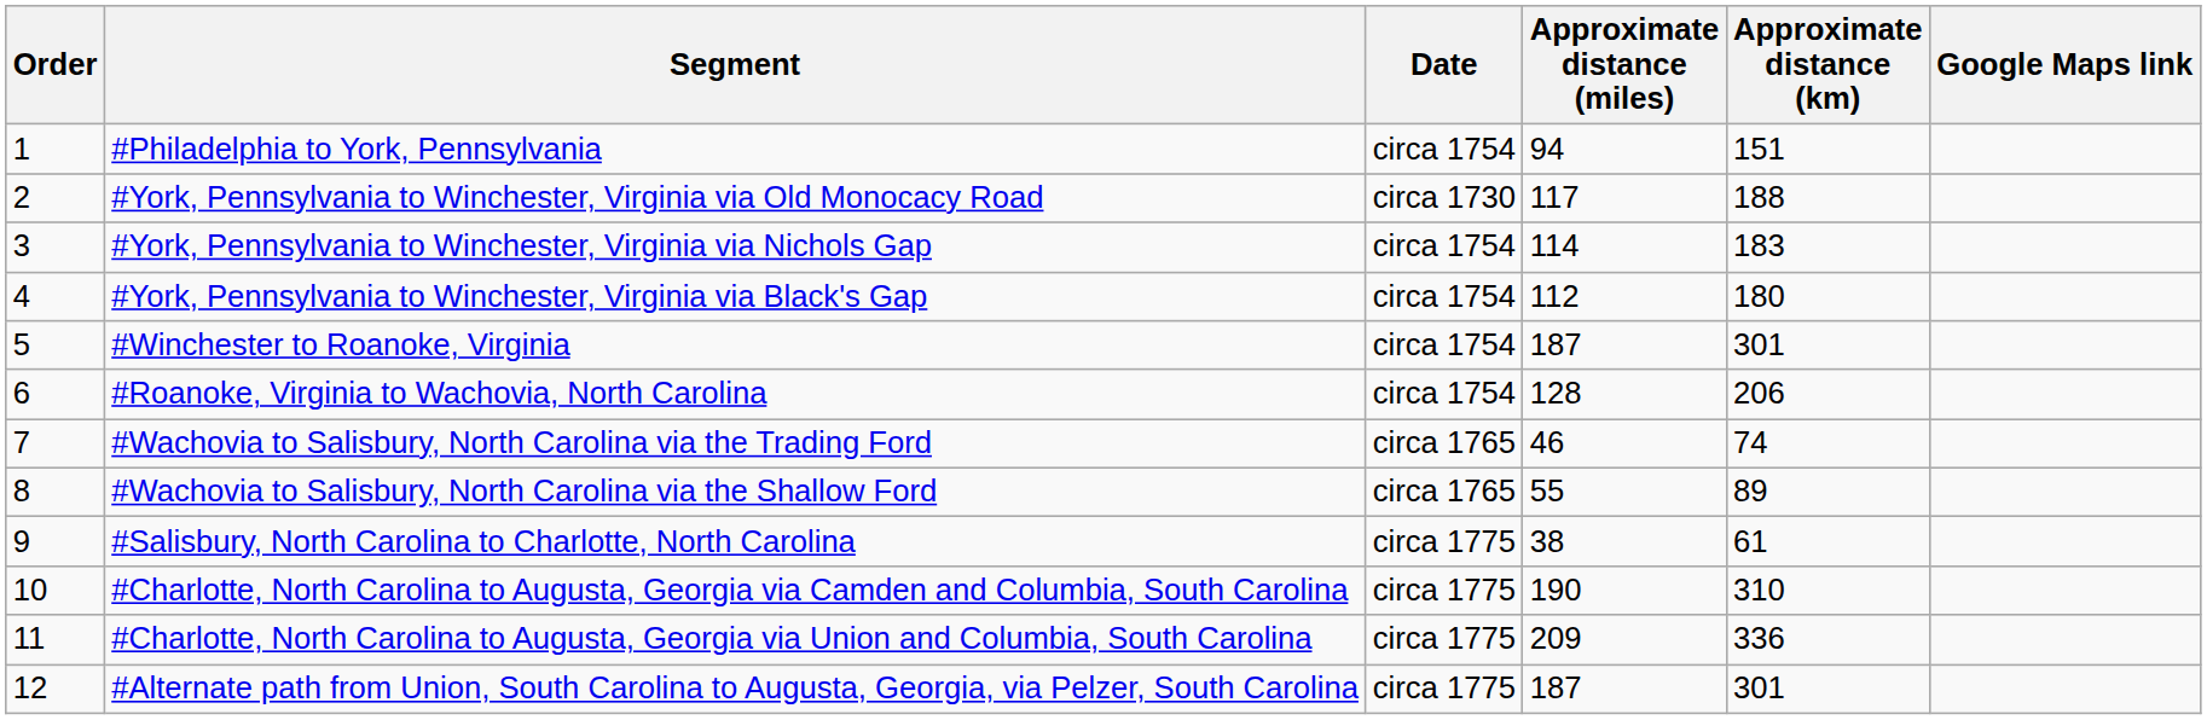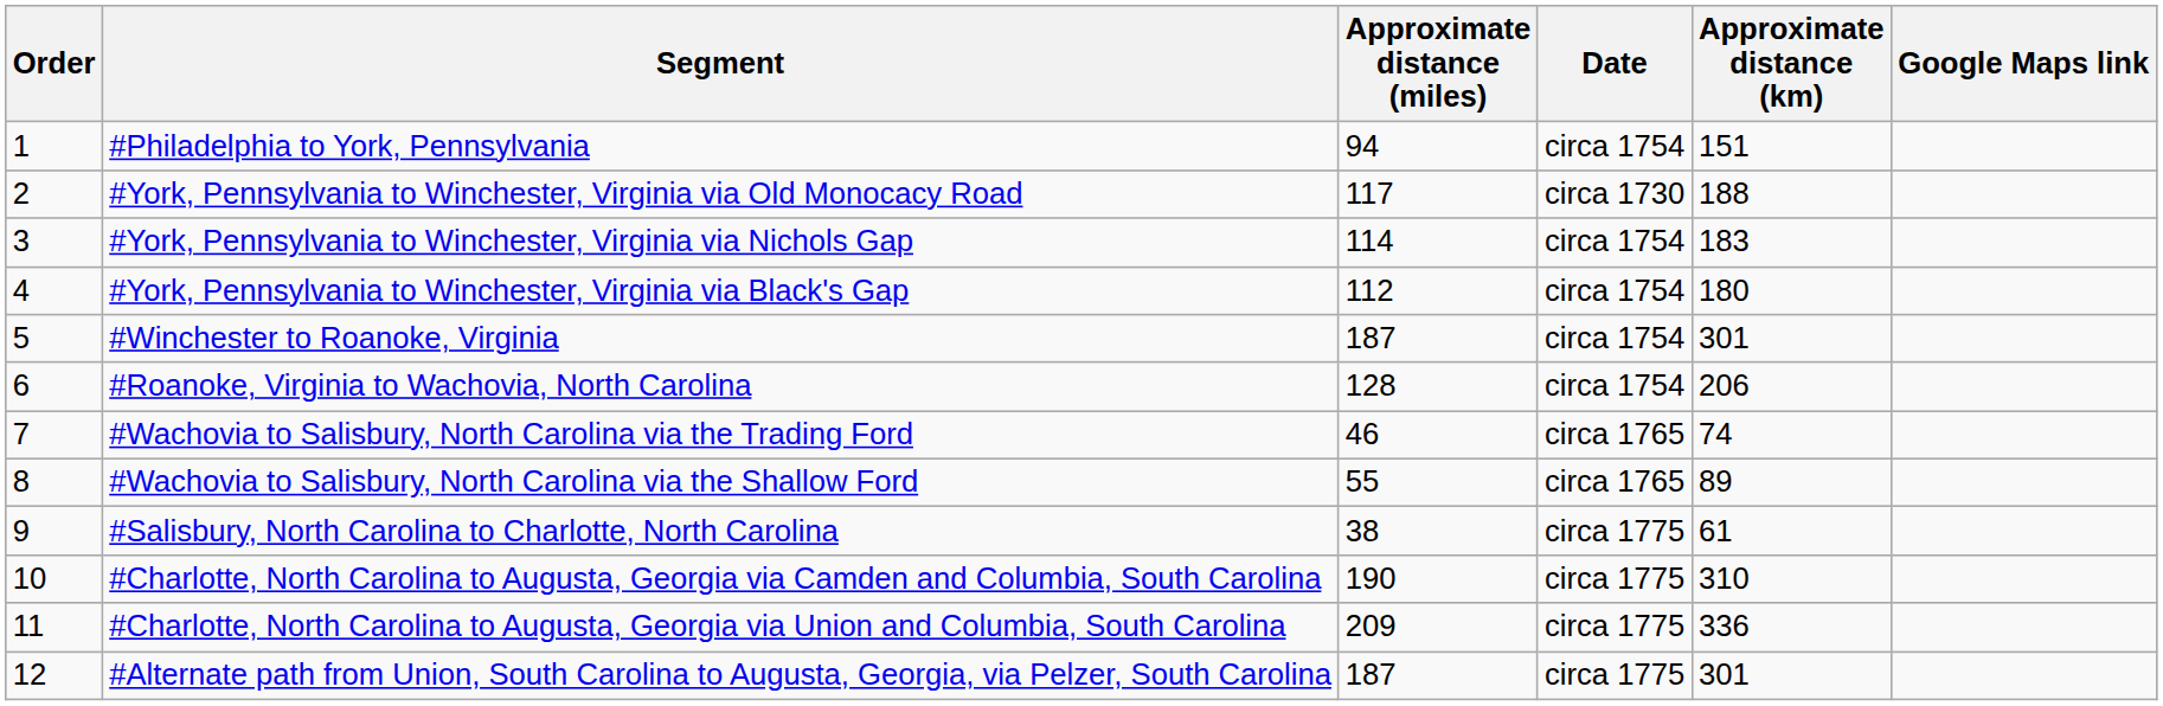 <table class="wikitable sortable">
 <tr>
 <th>Order</th>
 <th>Segment</th>
+<th>Approximate<br>distance<br>(miles)</th>
 <th>Date</th>
-<th>Approximate<br>distance<br>(miles)</th>
 <th>Approximate<br>distance<br>(km)</th>
 <th>Google Maps link</th>
 </tr>
 <tr>
 <td>1</td>
 <td><a href='#'>#Philadelphia to York, Pennsylvania</a></td>
+<td>94</td>
 <td>circa 1754</td>
-<td>94</td>
 <td>151</td>
 <td></td>
 </tr>
 <tr>
 <td>2</td>
 <td><a href='#'>#York, Pennsylvania to Winchester, Virginia via Old Monocacy Road</a></td>
+<td>117</td>
 <td>circa 1730</td>
-<td>117</td>
 <td>188</td>
 <td></td>
 </tr>
 <tr>
 <td>3</td>
 <td><a href='#'>#York, Pennsylvania to Winchester, Virginia via Nichols Gap</a></td>
+<td>114</td>
 <td>circa 1754</td>
-<td>114</td>
 <td>183</td>
 <td></td>
 </tr>
 <tr>
 <td>4</td>
 <td><a href='#'>#York, Pennsylvania to Winchester, Virginia via Black's Gap</a></td>
+<td>112</td>
 <td>circa 1754</td>
-<td>112</td>
 <td>180</td>
 <td></td>
 </tr>
 <tr>
 <td>5</td>
 <td><a href='#'>#Winchester to Roanoke, Virginia</a></td>
+<td>187</td>
 <td>circa 1754</td>
-<td>187</td>
 <td>301</td>
 <td></td>
 </tr>
 <tr>
 <td>6</td>
 <td><a href='#'>#Roanoke, Virginia to Wachovia, North Carolina</a></td>
+<td>128</td>
 <td>circa 1754</td>
-<td>128</td>
 <td>206</td>
 <td></td>
 </tr>
 <tr>
 <td>7</td>
 <td><a href='#'>#Wachovia to Salisbury, North Carolina via the Trading Ford</a></td>
+<td>46</td>
 <td>circa 1765</td>
-<td>46</td>
 <td>74</td>
 <td></td>
 </tr>
 <tr>
 <td>8</td>
 <td><a href='#'>#Wachovia to Salisbury, North Carolina via the Shallow Ford</a></td>
+<td>55</td>
 <td>circa 1765</td>
-<td>55</td>
 <td>89</td>
 <td></td>
 </tr>
 <tr>
 <td>9</td>
 <td><a href='#'>#Salisbury, North Carolina to Charlotte, North Carolina</a></td>
+<td>38</td>
 <td>circa 1775</td>
-<td>38</td>
 <td>61</td>
 <td></td>
 </tr>
 <tr>
 <td>10</td>
 <td><a href='#'>#Charlotte, North Carolina to Augusta, Georgia via Camden and Columbia, South Carolina</a></td>
+<td>190</td>
 <td>circa 1775</td>
-<td>190</td>
 <td>310</td>
 <td></td>
 </tr>
 <tr>
 <td>11</td>
 <td><a href='#'>#Charlotte, North Carolina to Augusta, Georgia via Union and Columbia, South Carolina</a></td>
+<td>209</td>
 <td>circa 1775</td>
-<td>209</td>
 <td>336</td>
 <td></td>
 </tr>
 <tr>
 <td>12</td>
 <td><a href='#'>#Alternate path from Union, South Carolina to Augusta, Georgia, via Pelzer, South Carolina</a></td>
+<td>187</td>
 <td>circa 1775</td>
-<td>187</td>
 <td>301</td>
 <td></td>
 </tr>
 </table>
